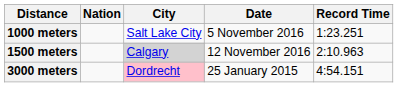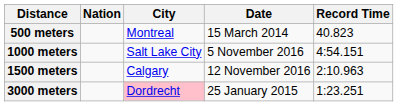 <table class="wikitable" border="1">
 <tr>
 <th>Distance</th>
 <th>Nation</th>
 <th>City</th>
 <th>Date</th>
 <th>Record Time</th>
 </tr>
 <tr>
+<th>500 meters</th>
+<td></td>
+<td><a href='#'>Montreal</a></td>
+<td>15 March 2014</td>
+<td>40.823</td>
+</tr>
+<tr>
 <th>1000 meters</th>
 <td></td>
 <td><a href='#'>Salt Lake City</a></td>
 <td>5 November 2016</td>
-<td>1:23.251</td>
+<td>4:54.151</td>
 </tr>
 <tr>
 <th>1500 meters</th>
 <td></td>
-<td style="background: lightgrey;"><a href='#'>Calgary</a></td>
+<td><a href='#'>Calgary</a></td>
 <td>12 November 2016</td>
 <td>2:10.963</td>
 </tr>
 <tr>
 <th>3000 meters</th>
 <td></td>
 <td style="background: pink;"><a href='#'>Dordrecht</a></td>
 <td>25 January 2015</td>
-<td>4:54.151</td>
+<td>1:23.251</td>
 </tr>
 </table>
